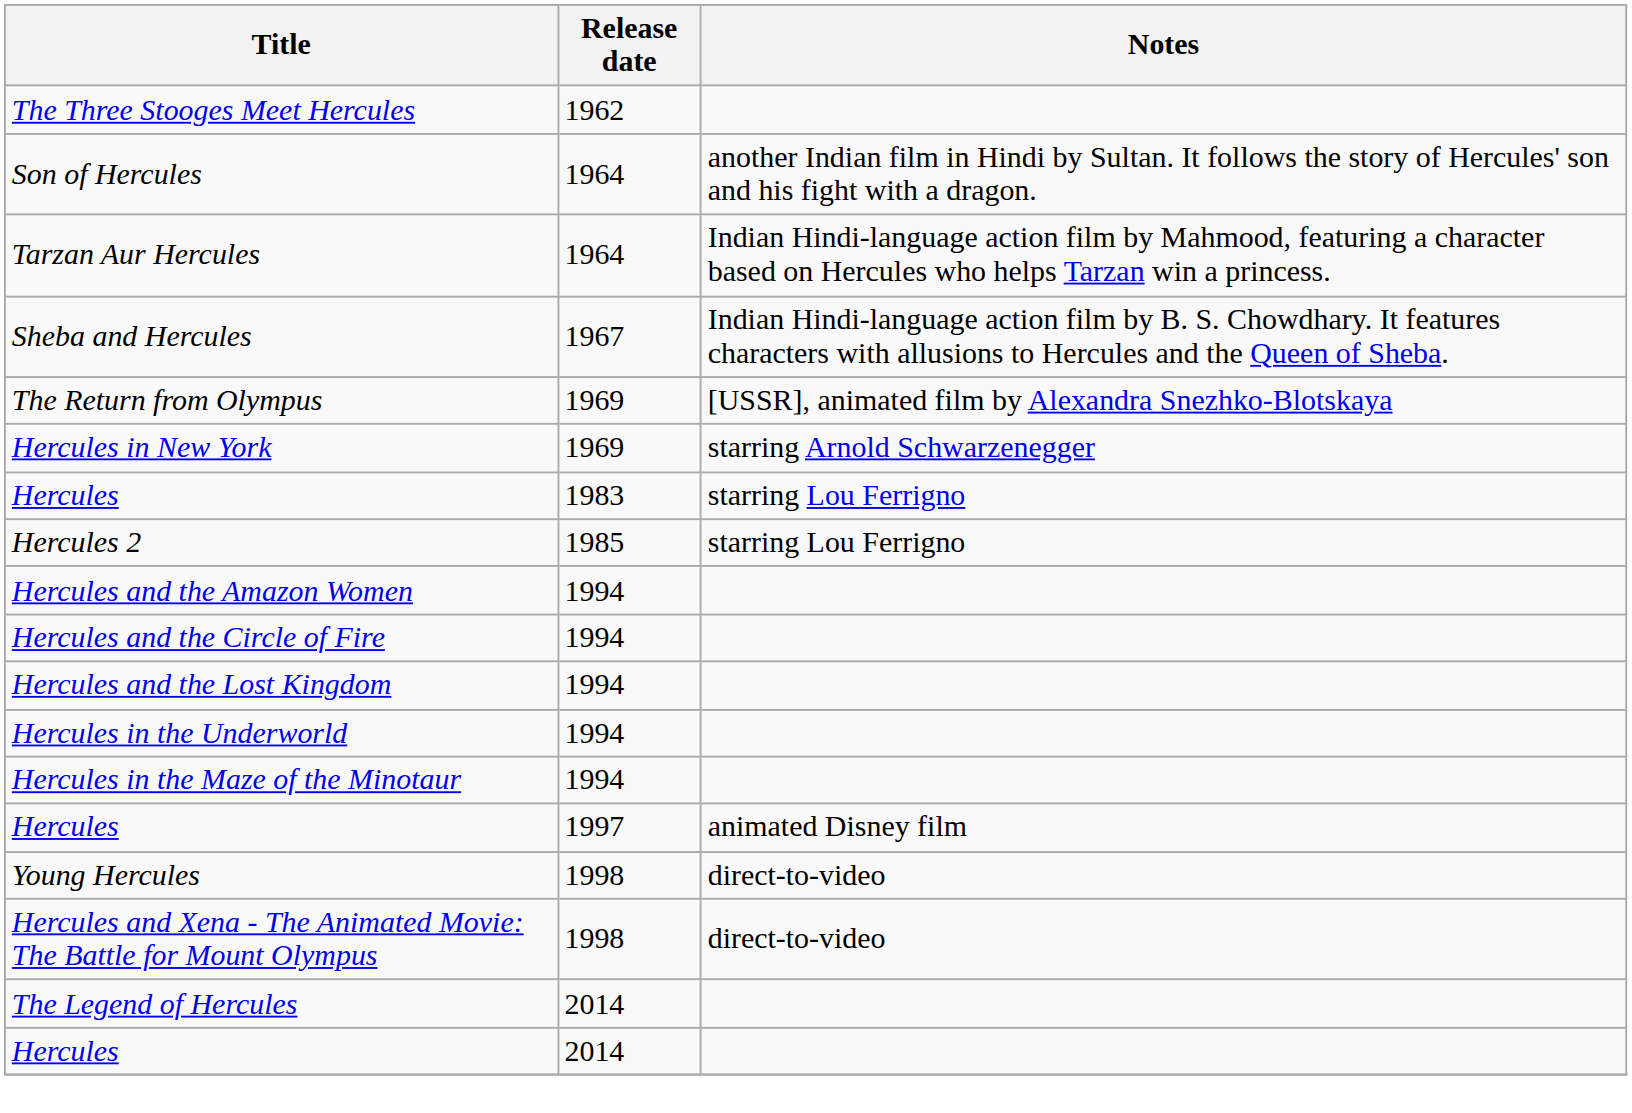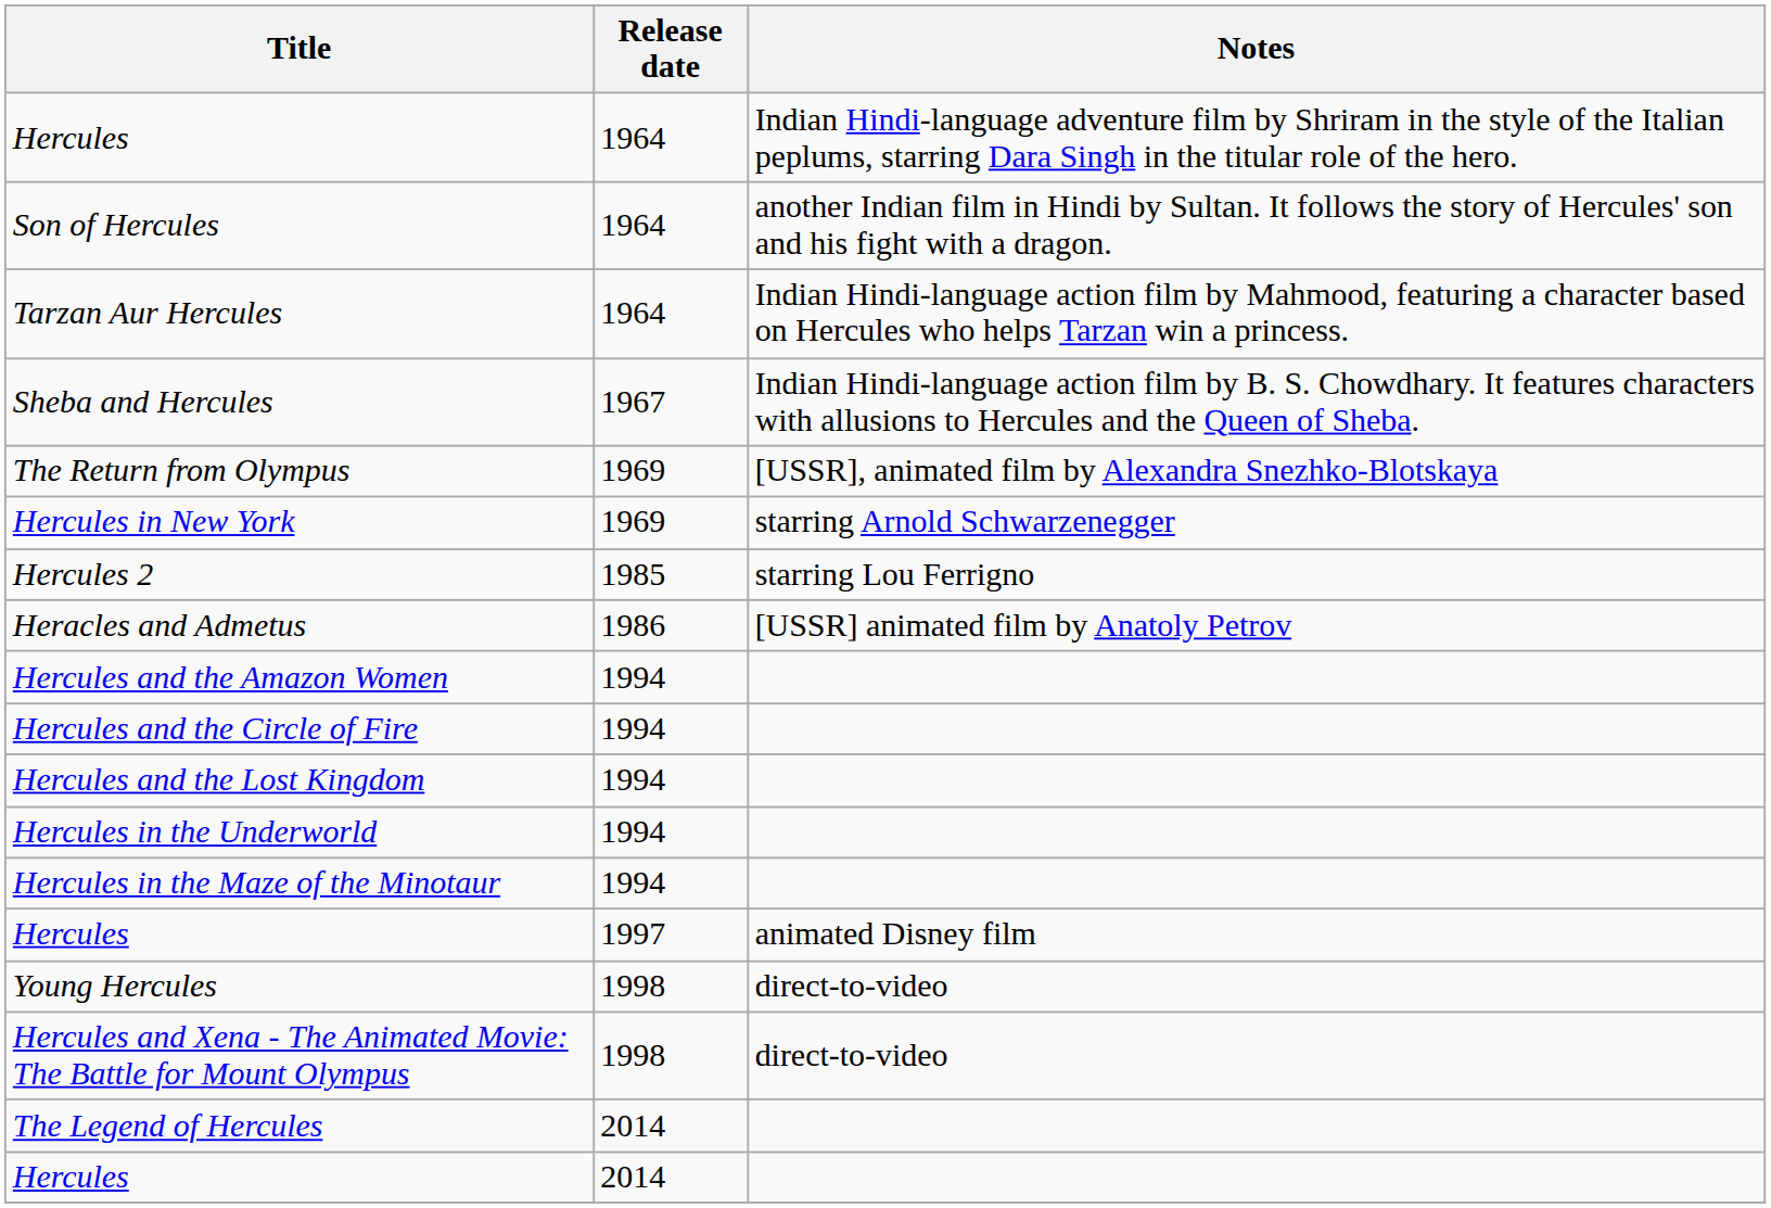 <table class="wikitable sortable">
 <tr>
 <th scope="col">Title</th>
 <th scope="col">Release date</th>
 <th scope="col" class="unsortable">Notes</th>
 </tr>
 <tr>
-<td><em><a href='#'>The Three Stooges Meet Hercules</a></em></td>
-<td>1962</td>
-<td></td>
+<td><em>Hercules</em></td>
+<td>1964</td>
+<td>Indian <a href='#'>Hindi</a>-language adventure film by Shriram in the style of the Italian peplums, starring <a href='#'>Dara Singh</a> in the titular role of the hero.</td>
 </tr>
 <tr>
 <td><em>Son of Hercules</em></td>
 <td>1964</td>
 <td>another Indian film in Hindi by Sultan. It follows the story of Hercules' son and his fight with a dragon.</td>
 </tr>
 <tr>
 <td><em>Tarzan Aur Hercules</em></td>
 <td>1964</td>
 <td>Indian Hindi-language action film by Mahmood, featuring a character based on Hercules who helps <a href='#'>Tarzan</a> win a princess.</td>
 </tr>
 <tr>
 <td><em>Sheba and Hercules</em></td>
 <td>1967</td>
 <td>Indian Hindi-language action film by B. S. Chowdhary. It features characters with allusions to Hercules and the <a href='#'>Queen of Sheba</a>.</td>
 </tr>
 <tr>
 <td><em>The Return from Olympus</em></td>
 <td>1969</td>
 <td> [USSR], animated film by <a href='#'>Alexandra Snezhko-Blotskaya</a></td>
 </tr>
 <tr>
 <td><em><a href='#'>Hercules in New York</a></em></td>
 <td>1969</td>
 <td>starring <a href='#'>Arnold Schwarzenegger</a></td>
 </tr>
 <tr>
-<td><em><a href='#'>Hercules</a></em></td>
-<td>1983</td>
-<td>starring <a href='#'>Lou Ferrigno</a></td>
-</tr>
-<tr>
 <td><em>Hercules 2</em></td>
 <td>1985</td>
 <td> starring Lou Ferrigno</td>
+</tr>
+<tr>
+<td><em>Heracles and Admetus</em></td>
+<td>1986</td>
+<td>[USSR] animated film by <a href='#'>Anatoly Petrov</a></td>
 </tr>
 <tr>
 <td><em><a href='#'>Hercules and the Amazon Women</a></em></td>
 <td>1994</td>
 <td></td>
 </tr>
 <tr>
 <td><em><a href='#'>Hercules and the Circle of Fire</a></em></td>
 <td>1994</td>
 <td></td>
 </tr>
 <tr>
 <td><em><a href='#'>Hercules and the Lost Kingdom</a></em></td>
 <td>1994</td>
 <td></td>
 </tr>
 <tr>
 <td><em><a href='#'>Hercules in the Underworld</a></em></td>
 <td>1994</td>
 <td></td>
 </tr>
 <tr>
 <td><em><a href='#'>Hercules in the Maze of the Minotaur</a></em></td>
 <td>1994</td>
 <td></td>
 </tr>
 <tr>
 <td><em><a href='#'>Hercules</a></em></td>
 <td>1997</td>
 <td>animated Disney film</td>
 </tr>
 <tr>
 <td><em>Young Hercules</em></td>
 <td>1998</td>
 <td>direct-to-video</td>
 </tr>
 <tr>
 <td><em><a href='#'>Hercules and Xena - The Animated Movie: The Battle for Mount Olympus</a></em></td>
 <td>1998</td>
 <td>direct-to-video</td>
 </tr>
 <tr>
 <td><em><a href='#'>The Legend of Hercules</a></em></td>
 <td>2014</td>
 <td></td>
 </tr>
 <tr>
 <td><em><a href='#'>Hercules</a></em></td>
 <td>2014</td>
 <td></td>
 </tr>
 <tr>
 </tr>
 </table>
